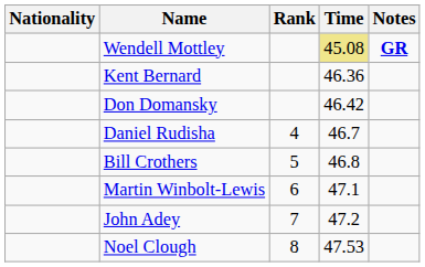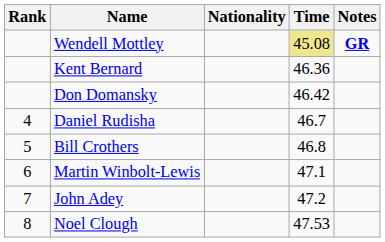 <table class="wikitable sortable" style=" text-align:center">
 <tr>
+<th scope="col">Rank</th>
+<th scope="col">Name</th>
 <th scope="col">Nationality</th>
-<th scope="col">Name</th>
-<th scope="col">Rank</th>
 <th scope="col">Time</th>
 <th scope="col">Notes</th>
 </tr>
 <tr>
+<td></td>
+<td align=left><a href='#'>Wendell Mottley</a></td>
 <td align=left></td>
-<td align=left><a href='#'>Wendell Mottley</a></td>
-<td></td>
 <td style="background: khaki;">45.08</td>
 <td><strong><a href='#'>GR</a></strong></td>
 </tr>
 <tr>
+<td></td>
+<td align=left><a href='#'>Kent Bernard</a></td>
 <td align=left></td>
-<td align=left><a href='#'>Kent Bernard</a></td>
-<td></td>
 <td>46.36</td>
 <td></td>
 </tr>
 <tr>
+<td></td>
+<td align=left><a href='#'>Don Domansky</a></td>
 <td align=left></td>
-<td align=left><a href='#'>Don Domansky</a></td>
-<td></td>
 <td>46.42</td>
 <td></td>
 </tr>
 <tr>
+<td>4</td>
+<td align=left><a href='#'>Daniel Rudisha</a></td>
 <td align=left></td>
-<td align=left><a href='#'>Daniel Rudisha</a></td>
-<td>4</td>
 <td>46.7</td>
 <td></td>
 </tr>
 <tr>
+<td>5</td>
+<td align=left><a href='#'>Bill Crothers</a></td>
 <td align=left></td>
-<td align=left><a href='#'>Bill Crothers</a></td>
-<td>5</td>
 <td>46.8</td>
 <td></td>
 </tr>
 <tr>
+<td>6</td>
+<td align=left><a href='#'>Martin Winbolt-Lewis</a></td>
 <td align=left></td>
-<td align=left><a href='#'>Martin Winbolt-Lewis</a></td>
-<td>6</td>
 <td>47.1</td>
 <td></td>
 </tr>
 <tr>
+<td>7</td>
+<td align=left><a href='#'>John Adey</a></td>
 <td align=left></td>
-<td align=left><a href='#'>John Adey</a></td>
-<td>7</td>
 <td>47.2</td>
 <td></td>
 </tr>
 <tr>
+<td>8</td>
+<td align=left><a href='#'>Noel Clough</a></td>
 <td align=left></td>
-<td align=left><a href='#'>Noel Clough</a></td>
-<td>8</td>
 <td>47.53</td>
 <td></td>
 </tr>
 </table>
